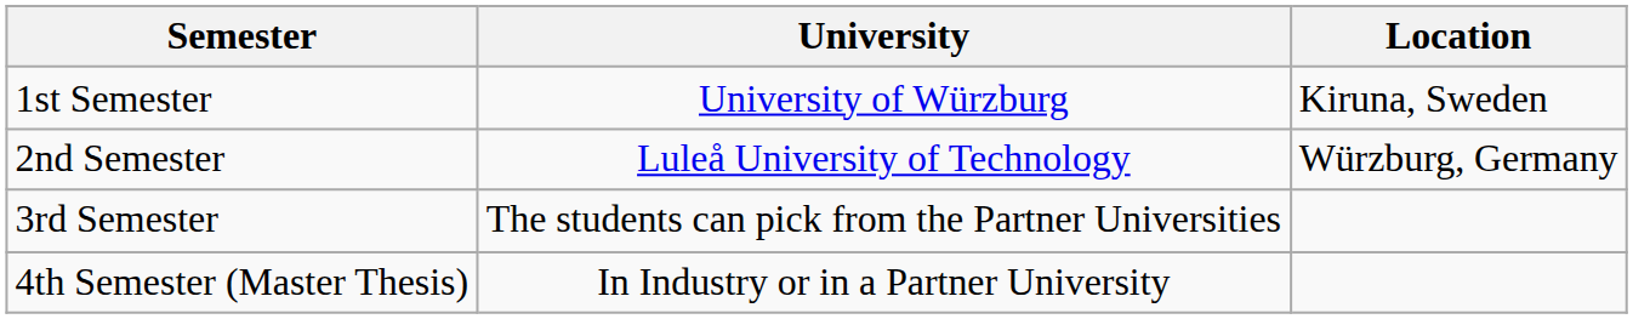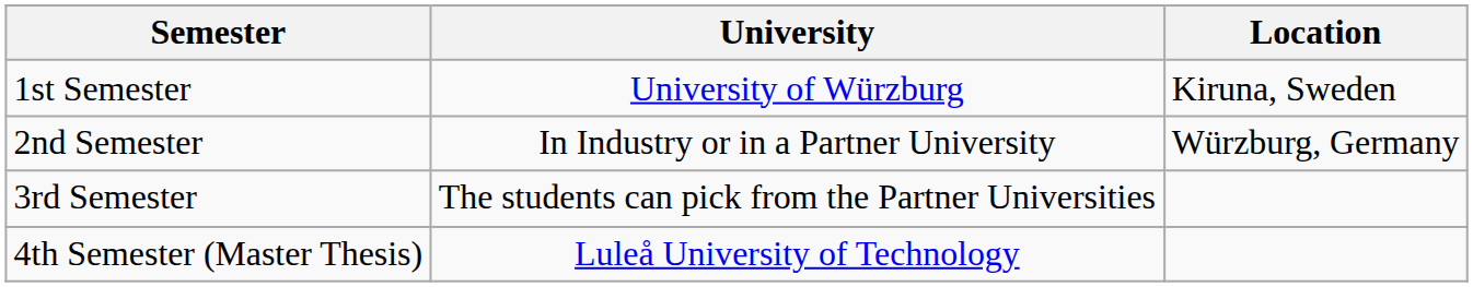 <table class="wikitable" style="margin-left:auto; margin-right:auto; border:none;">
 <tr>
 <th>Semester</th>
 <th>University</th>
 <th>Location</th>
 </tr>
 <tr>
 <td nowrap>1st Semester</td>
 <td style="text-align:center;"><a href='#'>University of Würzburg</a></td>
 <td>Kiruna, Sweden</td>
 </tr>
 <tr>
 <td>2nd Semester</td>
-<td style="text-align:center;"><a href='#'>Luleå University of Technology</a></td>
+<td style="text-align:center;">In Industry or in a Partner University</td>
 <td>Würzburg, Germany</td>
 </tr>
 <tr>
 <td>3rd Semester</td>
 <td style="text-align:center;">The students can pick from the Partner Universities</td>
 <td></td>
 </tr>
 <tr>
 <td>4th Semester (Master Thesis)</td>
-<td style="text-align:center;">In Industry or in a Partner University</td>
+<td style="text-align:center;"><a href='#'>Luleå University of Technology</a></td>
 <td></td>
 </tr>
 </table>
